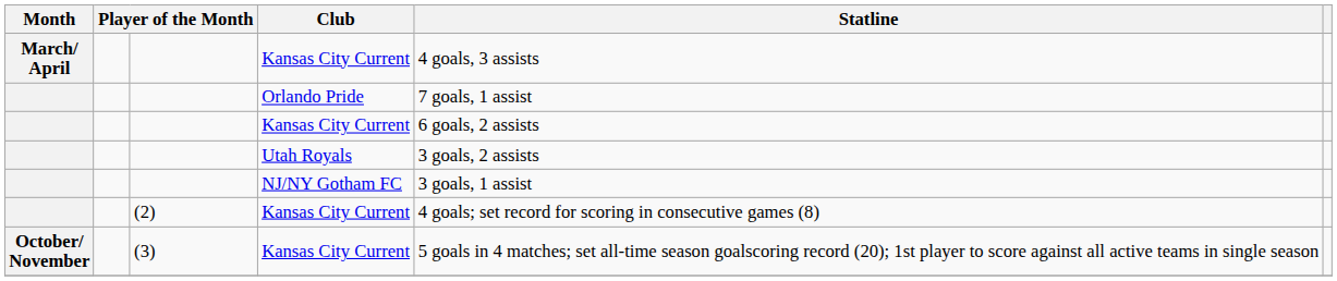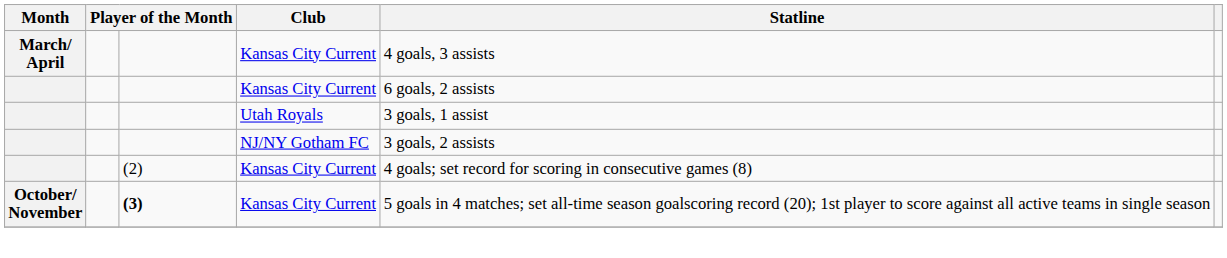 <table class="wikitable sortable">
 <tr>
 <th scope="col">Month</th>
 <th colspan=2 scope="col">Player of the Month</th>
 <th scope="col">Club</th>
 <th scope="col">Statline</th>
 <th scope="col"></th>
 </tr>
 <tr>
 <th scope="row">March/<br>April</th>
 <td></td>
 <td></td>
 <td><a href='#'>Kansas City Current</a></td>
 <td>4 goals, 3 assists</td>
 <td></td>
 </tr>
 <tr>
 <th scope="row"></th>
 <td></td>
 <td></td>
-<td><a href='#'>Orlando Pride</a></td>
-<td>7 goals, 1 assist</td>
-<td></td>
-</tr>
-<tr>
-<th scope="row"></th>
-<td></td>
-<td></td>
 <td><a href='#'>Kansas City Current</a></td>
 <td>6 goals, 2 assists</td>
 <td></td>
 </tr>
 <tr>
 <th scope="row"></th>
 <td></td>
 <td></td>
 <td><a href='#'>Utah Royals</a></td>
-<td>3 goals, 2 assists</td>
+<td>3 goals, 1 assist</td>
 <td></td>
 </tr>
 <tr>
 <th scope="row"></th>
 <td></td>
 <td></td>
 <td><a href='#'>NJ/NY Gotham FC</a></td>
-<td>3 goals, 1 assist</td>
+<td>3 goals, 2 assists</td>
 <td></td>
 </tr>
 <tr>
 <th scope="row"></th>
 <td></td>
 <td> (2)</td>
 <td><a href='#'>Kansas City Current</a></td>
 <td>4 goals; set record for scoring in consecutive games (8)</td>
 <td></td>
 </tr>
 <tr>
 <th scope="row">October/<br>November</th>
 <td></td>
-<td> (3)</td>
+<td><strong> (3)</strong></td>
 <td><a href='#'>Kansas City Current</a></td>
 <td>5 goals in 4 matches; set all-time season goalscoring record (20); 1st player to score against all active teams in single season</td>
 <td></td>
 </tr>
 <tr>
 </tr>
 </table>
